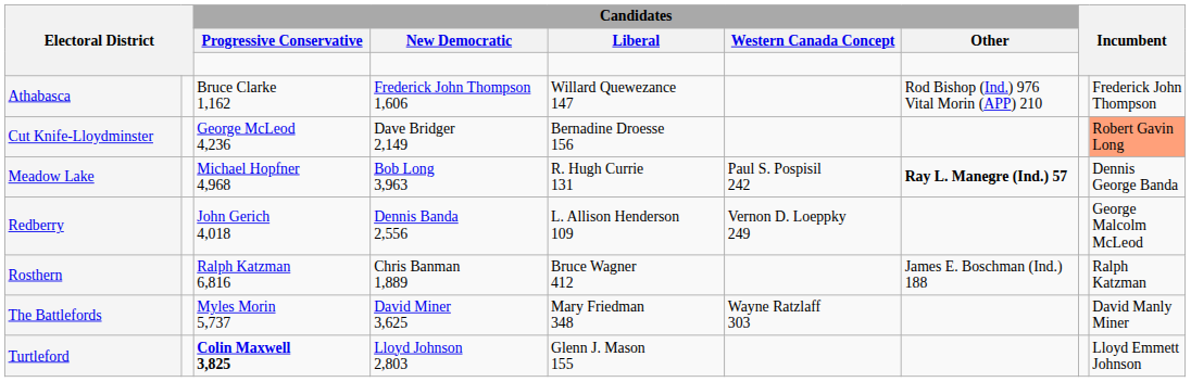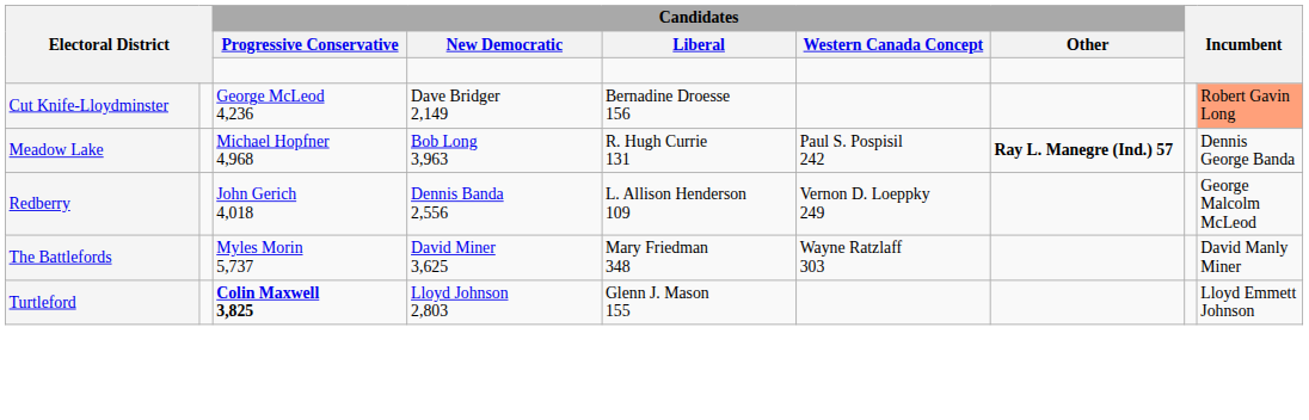 <table class="wikitable" style="width:100%">
 <tr>
 <th style="width:16%;" style="background:darkgrey;" rowspan=3 colspan=2>Electoral District</th>
 <th style="background:darkgrey;" colspan=5>Candidates</th>
 <th style="width:14%;" style="background:darkgrey;" rowspan=3 colspan=2>Incumbent</th>
 </tr>
 <tr>
 <th width=15%><a href='#'>Progressive Conservative</a></th>
 <th width=15%><a href='#'>New Democratic</a></th>
 <th width=15%><a href='#'>Liberal</a></th>
 <th width=15%><a href='#'>Western Canada Concept</a></th>
 <th width=15%>Other</th>
 </tr>
 <tr>
 <td width=15% > </td>
 <td width=15% > </td>
 <td width=15% > </td>
 <td width=15% > </td>
 <td width=15% > </td>
-</tr>
-<tr>
-<td bgcolor=whitesmoke><a href='#'>Athabasca</a></td>
-<td> </td>
-<td>Bruce Clarke <br>1,162</td>
-<td><a href='#'>Frederick John Thompson</a> <br>1,606</td>
-<td>Willard Quewezance <br>147</td>
-<td></td>
-<td>Rod Bishop (<a href='#'>Ind.</a>) 976<br>Vital Morin (<a href='#'>APP</a>) 210</td>
-<td> </td>
-<td>Frederick John Thompson</td>
 </tr>
 <tr>
 <td bgcolor=whitesmoke><a href='#'>Cut Knife-Lloydminster</a></td>
 <td> </td>
 <td><a href='#'>George McLeod</a> <br>4,236</td>
 <td>Dave Bridger <br>2,149</td>
 <td>Bernadine Droesse <br>156</td>
 <td></td>
 <td></td>
 <td> </td>
 <td style="background: lightsalmon;">Robert Gavin Long</td>
 </tr>
 <tr>
 <td bgcolor=whitesmoke><a href='#'>Meadow Lake</a></td>
 <td> </td>
 <td><a href='#'>Michael Hopfner</a> <br>4,968</td>
 <td><a href='#'>Bob Long</a> <br>3,963</td>
 <td>R. Hugh Currie <br>131</td>
 <td>Paul S. Pospisil <br>242</td>
 <td><strong>Ray L. Manegre (Ind.) 57</strong></td>
 <td> </td>
 <td>Dennis George Banda</td>
 </tr>
 <tr>
 <td bgcolor=whitesmoke><a href='#'>Redberry</a></td>
 <td> </td>
 <td><a href='#'>John Gerich</a> <br>4,018</td>
 <td><a href='#'>Dennis Banda</a> <br>2,556</td>
 <td>L. Allison Henderson <br>109</td>
 <td>Vernon D. Loeppky <br>249</td>
 <td></td>
 <td> </td>
 <td>George Malcolm McLeod</td>
 </tr>
 <tr>
-<td bgcolor=whitesmoke><a href='#'>Rosthern</a></td>
-<td> </td>
-<td><a href='#'>Ralph Katzman</a> <br>6,816</td>
-<td>Chris Banman <br>1,889</td>
-<td>Bruce Wagner <br>412</td>
-<td></td>
-<td>James E. Boschman (Ind.) 188</td>
-<td> </td>
-<td>Ralph Katzman</td>
-</tr>
-<tr>
 <td bgcolor=whitesmoke><a href='#'>The Battlefords</a></td>
 <td> </td>
 <td><a href='#'>Myles Morin</a> <br>5,737</td>
 <td><a href='#'>David Miner</a> <br>3,625</td>
 <td>Mary Friedman <br>348</td>
 <td>Wayne Ratzlaff <br>303</td>
 <td></td>
 <td> </td>
 <td>David Manly Miner</td>
 </tr>
 <tr>
 <td bgcolor=whitesmoke><a href='#'>Turtleford</a></td>
 <td> </td>
 <td><strong><a href='#'>Colin Maxwell</a> <br>3,825</strong></td>
 <td><a href='#'>Lloyd Johnson</a> <br>2,803</td>
 <td>Glenn J. Mason <br>155</td>
 <td></td>
 <td></td>
 <td> </td>
 <td>Lloyd Emmett Johnson</td>
 </tr>
 </table>
